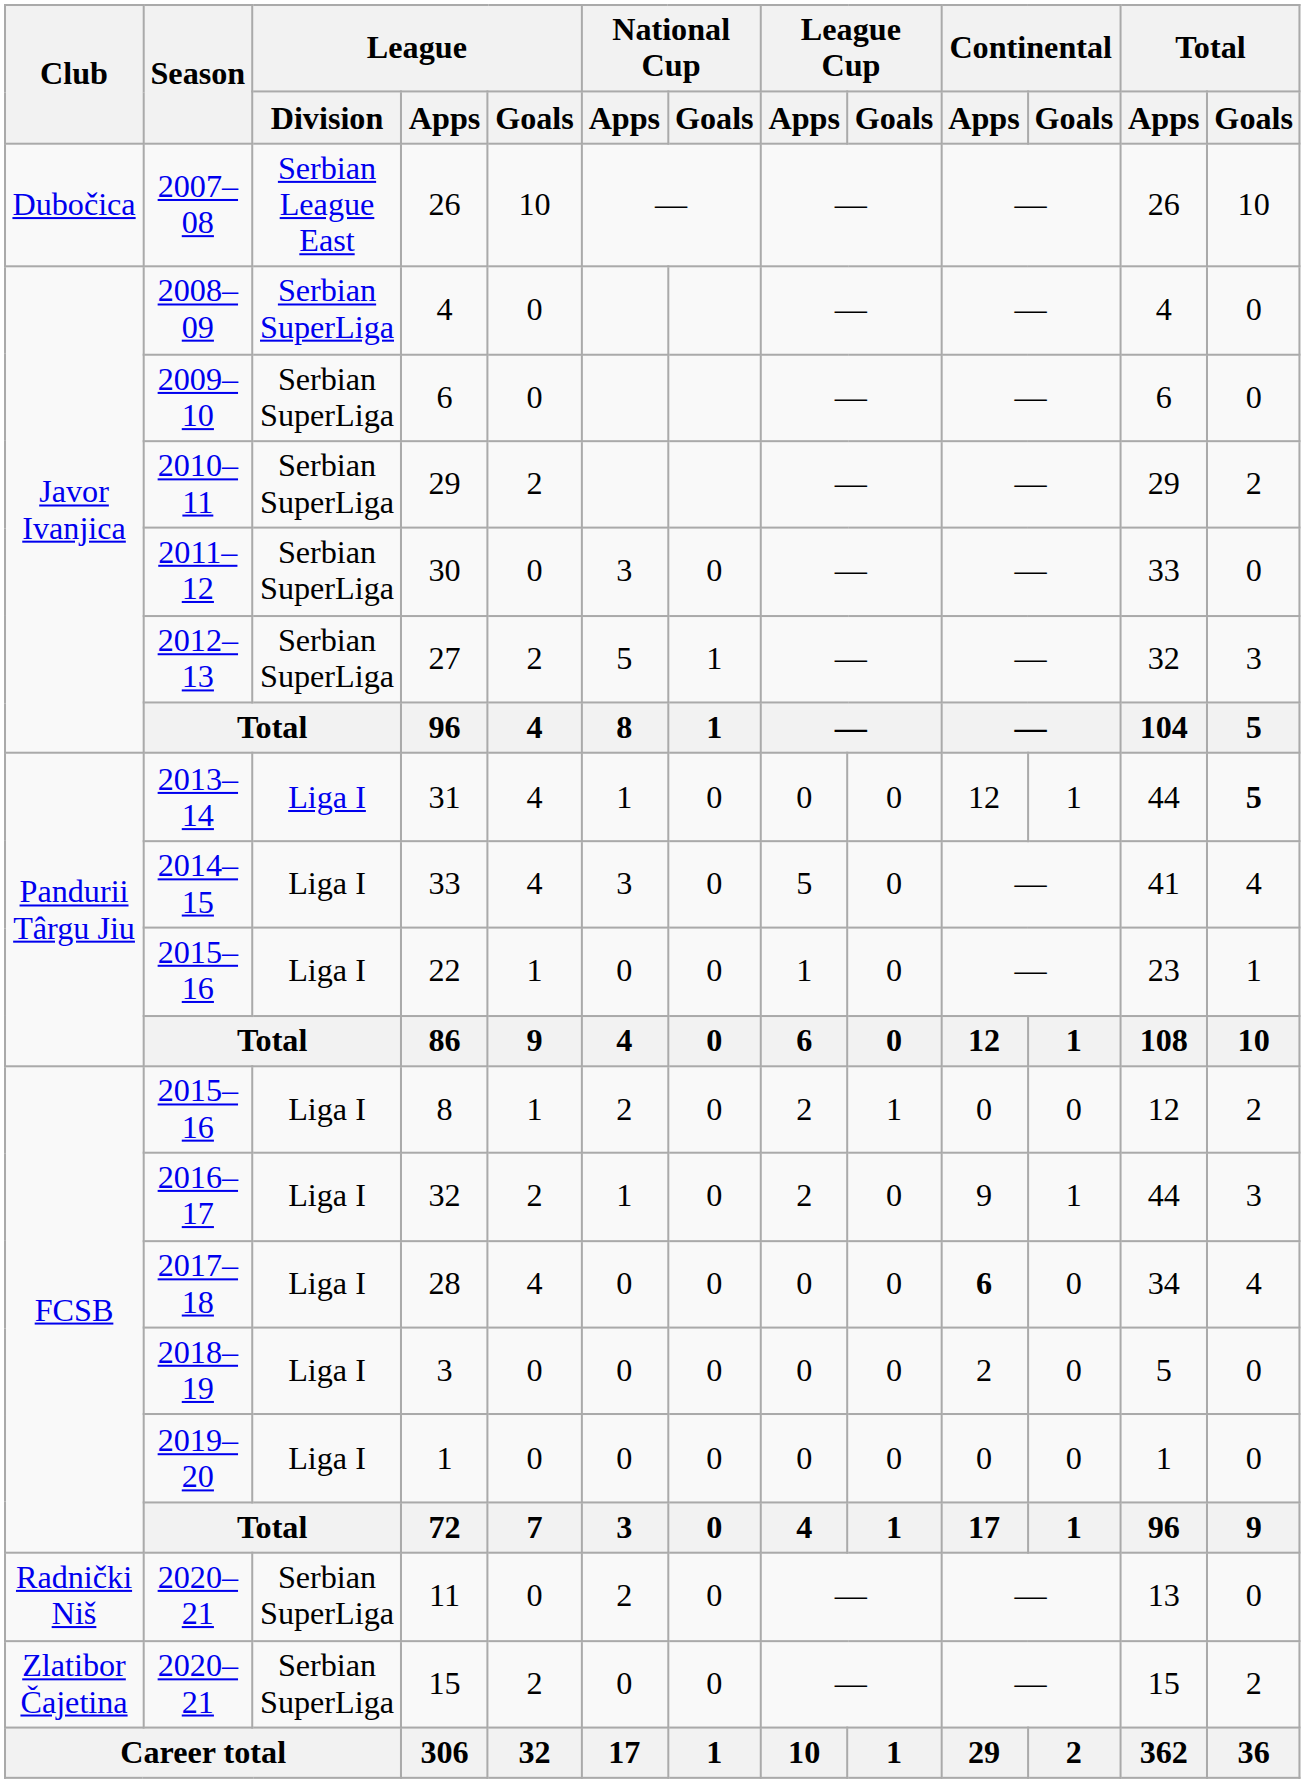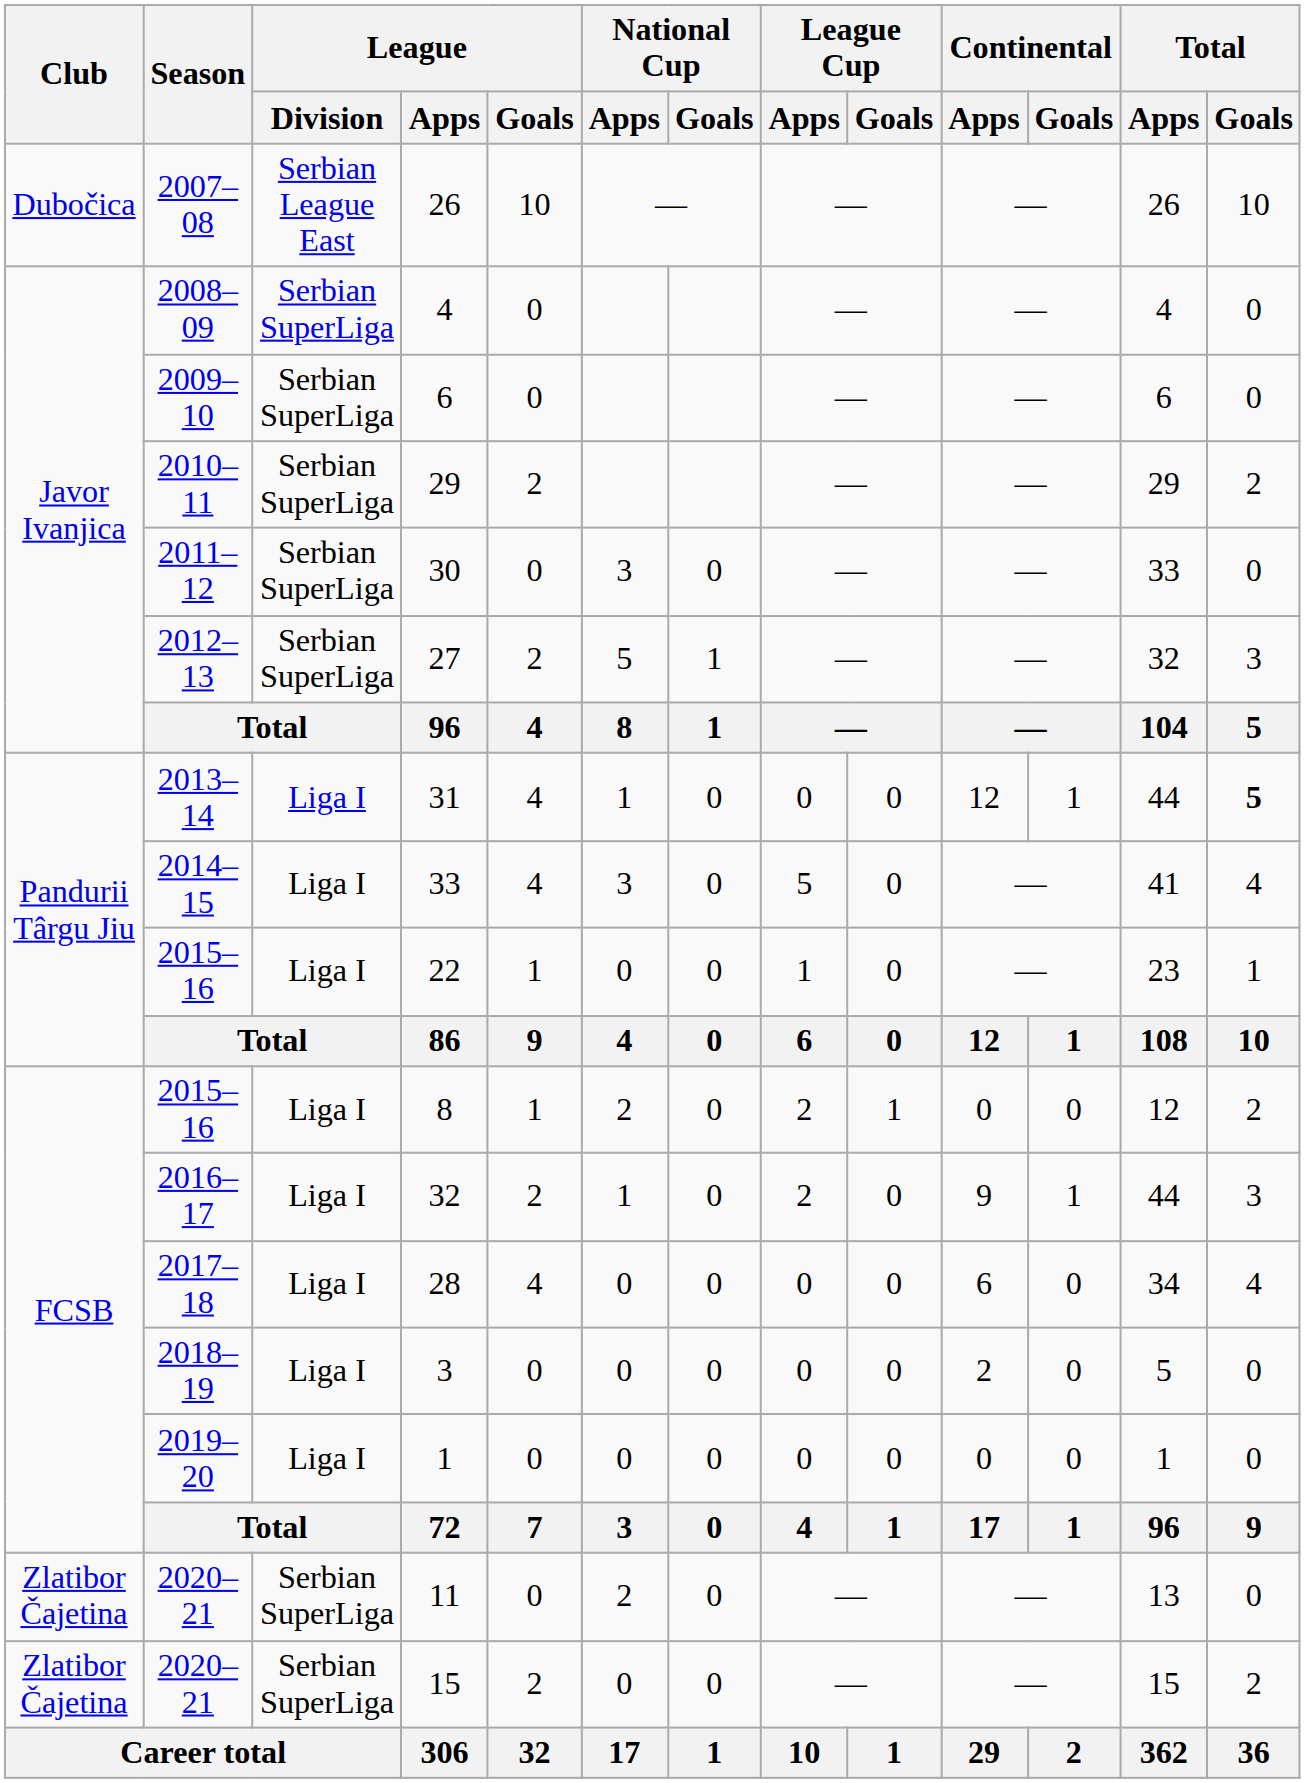 <table class="wikitable" style="text-align:center">
 <tr>
 <th rowspan="2">Club</th>
 <th rowspan="2">Season</th>
 <th colspan="3">League</th>
 <th colspan="2">National Cup</th>
 <th colspan="2">League Cup</th>
 <th colspan="2">Continental</th>
 <th colspan="2">Total</th>
 </tr>
 <tr>
 <th>Division</th>
 <th>Apps</th>
 <th>Goals</th>
 <th>Apps</th>
 <th>Goals</th>
 <th>Apps</th>
 <th>Goals</th>
 <th>Apps</th>
 <th>Goals</th>
 <th>Apps</th>
 <th>Goals</th>
 </tr>
 <tr>
 <td><a href='#'>Dubočica</a></td>
 <td><a href='#'>2007–08</a></td>
 <td><a href='#'>Serbian League East</a></td>
 <td>26</td>
 <td>10</td>
 <td colspan="2">—</td>
 <td colspan="2">—</td>
 <td colspan="2">—</td>
 <td>26</td>
 <td>10</td>
 </tr>
 <tr>
 <td rowspan="6"><a href='#'>Javor Ivanjica</a></td>
 <td><a href='#'>2008–09</a></td>
 <td><a href='#'>Serbian SuperLiga</a></td>
 <td>4</td>
 <td>0</td>
 <td></td>
 <td></td>
 <td colspan="2">—</td>
 <td colspan="2">—</td>
 <td>4</td>
 <td>0</td>
 </tr>
 <tr>
 <td><a href='#'>2009–10</a></td>
 <td>Serbian SuperLiga</td>
 <td>6</td>
 <td>0</td>
 <td></td>
 <td></td>
 <td colspan="2">—</td>
 <td colspan="2">—</td>
 <td>6</td>
 <td>0</td>
 </tr>
 <tr>
 <td><a href='#'>2010–11</a></td>
 <td>Serbian SuperLiga</td>
 <td>29</td>
 <td>2</td>
 <td></td>
 <td></td>
 <td colspan="2">—</td>
 <td colspan="2">—</td>
 <td>29</td>
 <td>2</td>
 </tr>
 <tr>
 <td><a href='#'>2011–12</a></td>
 <td>Serbian SuperLiga</td>
 <td>30</td>
 <td>0</td>
 <td>3</td>
 <td>0</td>
 <td colspan="2">—</td>
 <td colspan="2">—</td>
 <td>33</td>
 <td>0</td>
 </tr>
 <tr>
 <td><a href='#'>2012–13</a></td>
 <td>Serbian SuperLiga</td>
 <td>27</td>
 <td>2</td>
 <td>5</td>
 <td>1</td>
 <td colspan="2">—</td>
 <td colspan="2">—</td>
 <td>32</td>
 <td>3</td>
 </tr>
 <tr>
 <th colspan="2">Total</th>
 <th>96</th>
 <th>4</th>
 <th>8</th>
 <th>1</th>
 <th colspan="2">—</th>
 <th colspan="2">—</th>
 <th>104</th>
 <th>5</th>
 </tr>
 <tr>
 <td rowspan="4"><a href='#'>Pandurii Târgu Jiu</a></td>
 <td><a href='#'>2013–14</a></td>
 <td><a href='#'>Liga I</a></td>
 <td>31</td>
 <td>4</td>
 <td>1</td>
 <td>0</td>
 <td>0</td>
 <td>0</td>
 <td>12</td>
 <td>1</td>
 <td>44</td>
 <td><strong>5</strong></td>
 </tr>
 <tr>
 <td><a href='#'>2014–15</a></td>
 <td>Liga I</td>
 <td>33</td>
 <td>4</td>
 <td>3</td>
 <td>0</td>
 <td>5</td>
 <td>0</td>
 <td colspan="2">—</td>
 <td>41</td>
 <td>4</td>
 </tr>
 <tr>
 <td><a href='#'>2015–16</a></td>
 <td>Liga I</td>
 <td>22</td>
 <td>1</td>
 <td>0</td>
 <td>0</td>
 <td>1</td>
 <td>0</td>
 <td colspan="2">—</td>
 <td>23</td>
 <td>1</td>
 </tr>
 <tr>
 <th colspan="2">Total</th>
 <th>86</th>
 <th>9</th>
 <th>4</th>
 <th>0</th>
 <th>6</th>
 <th>0</th>
 <th>12</th>
 <th>1</th>
 <th>108</th>
 <th>10</th>
 </tr>
 <tr>
 <td rowspan="6"><a href='#'>FCSB</a></td>
 <td><a href='#'>2015–16</a></td>
 <td>Liga I</td>
 <td>8</td>
 <td>1</td>
 <td>2</td>
 <td>0</td>
 <td>2</td>
 <td>1</td>
 <td>0</td>
 <td>0</td>
 <td>12</td>
 <td>2</td>
 </tr>
 <tr>
 <td><a href='#'>2016–17</a></td>
 <td>Liga I</td>
 <td>32</td>
 <td>2</td>
 <td>1</td>
 <td>0</td>
 <td>2</td>
 <td>0</td>
 <td>9</td>
 <td>1</td>
 <td>44</td>
 <td>3</td>
 </tr>
 <tr>
 <td><a href='#'>2017–18</a></td>
 <td>Liga I</td>
 <td>28</td>
 <td>4</td>
 <td>0</td>
 <td>0</td>
 <td>0</td>
 <td>0</td>
-<td><strong>6</strong></td>
+<td>6</td>
 <td>0</td>
 <td>34</td>
 <td>4</td>
 </tr>
 <tr>
 <td><a href='#'>2018–19</a></td>
 <td>Liga I</td>
 <td>3</td>
 <td>0</td>
 <td>0</td>
 <td>0</td>
 <td>0</td>
 <td>0</td>
 <td>2</td>
 <td>0</td>
 <td>5</td>
 <td>0</td>
 </tr>
 <tr>
 <td><a href='#'>2019–20</a></td>
 <td>Liga I</td>
 <td>1</td>
 <td>0</td>
 <td>0</td>
 <td>0</td>
 <td>0</td>
 <td>0</td>
 <td>0</td>
 <td>0</td>
 <td>1</td>
 <td>0</td>
 </tr>
 <tr>
 <th colspan="2">Total</th>
 <th>72</th>
 <th>7</th>
 <th>3</th>
 <th>0</th>
 <th>4</th>
 <th>1</th>
 <th>17</th>
 <th>1</th>
 <th>96</th>
 <th>9</th>
 </tr>
 <tr>
-<td><a href='#'>Radnički Niš</a></td>
+<td><a href='#'>Zlatibor Čajetina</a></td>
 <td><a href='#'>2020–21</a></td>
 <td>Serbian SuperLiga</td>
 <td>11</td>
 <td>0</td>
 <td>2</td>
 <td>0</td>
 <td colspan="2">—</td>
 <td colspan="2">—</td>
 <td>13</td>
 <td>0</td>
 </tr>
 <tr>
 <td><a href='#'>Zlatibor Čajetina</a></td>
 <td><a href='#'>2020–21</a></td>
 <td>Serbian SuperLiga</td>
 <td>15</td>
 <td>2</td>
 <td>0</td>
 <td>0</td>
 <td colspan="2">—</td>
 <td colspan="2">—</td>
 <td>15</td>
 <td>2</td>
 </tr>
 <tr>
 <th colspan="3">Career total</th>
 <th>306</th>
 <th>32</th>
 <th>17</th>
 <th>1</th>
 <th>10</th>
 <th>1</th>
 <th>29</th>
 <th>2</th>
 <th>362</th>
 <th>36</th>
 </tr>
 </table>
